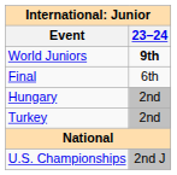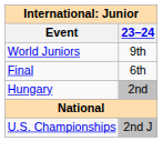 <table class="wikitable" style="text-align:center">
 <tr>
 <th colspan=2 style="background-color: #ffdead; " align="center">International: Junior</th>
 </tr>
 <tr>
 <th>Event</th>
 <th><a href='#'>23–24</a></th>
 </tr>
 <tr>
 <td align=left><a href='#'>World Juniors</a></td>
-<td><strong>9th</strong></td>
+<td>9th</td>
 </tr>
 <tr>
 <td align=left> <a href='#'>Final</a></td>
 <td>6th</td>
 </tr>
 <tr>
 <td align=left> <a href='#'>Hungary</a></td>
 <td bgcolor=silver>2nd</td>
 </tr>
 <tr>
-<td align=left> <a href='#'>Turkey</a></td>
-<td bgcolor=silver>2nd</td>
-</tr>
-<tr>
 <th colspan="2" style="background-color: #ffdead; " align="center">National</th>
 </tr>
 <tr>
 <td align=left><a href='#'>U.S. Championships</a></td>
 <td bgcolor=silver>2nd J</td>
 </tr>
 </table>
